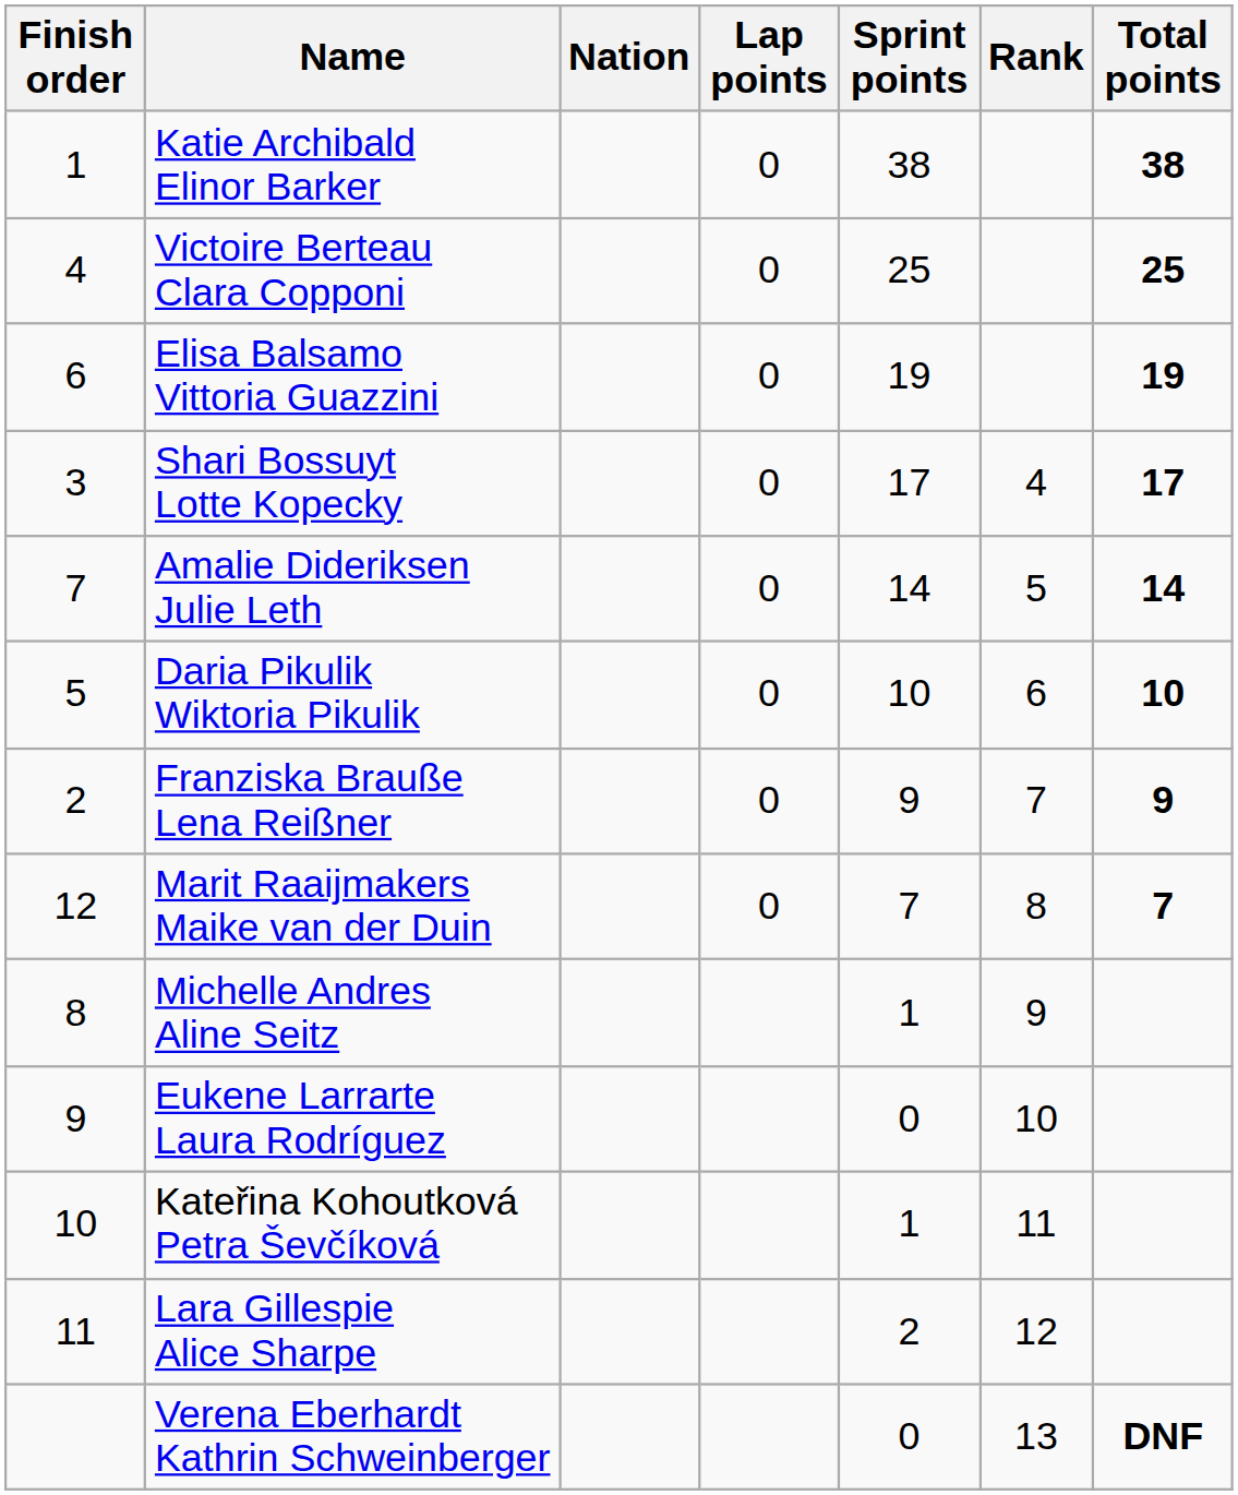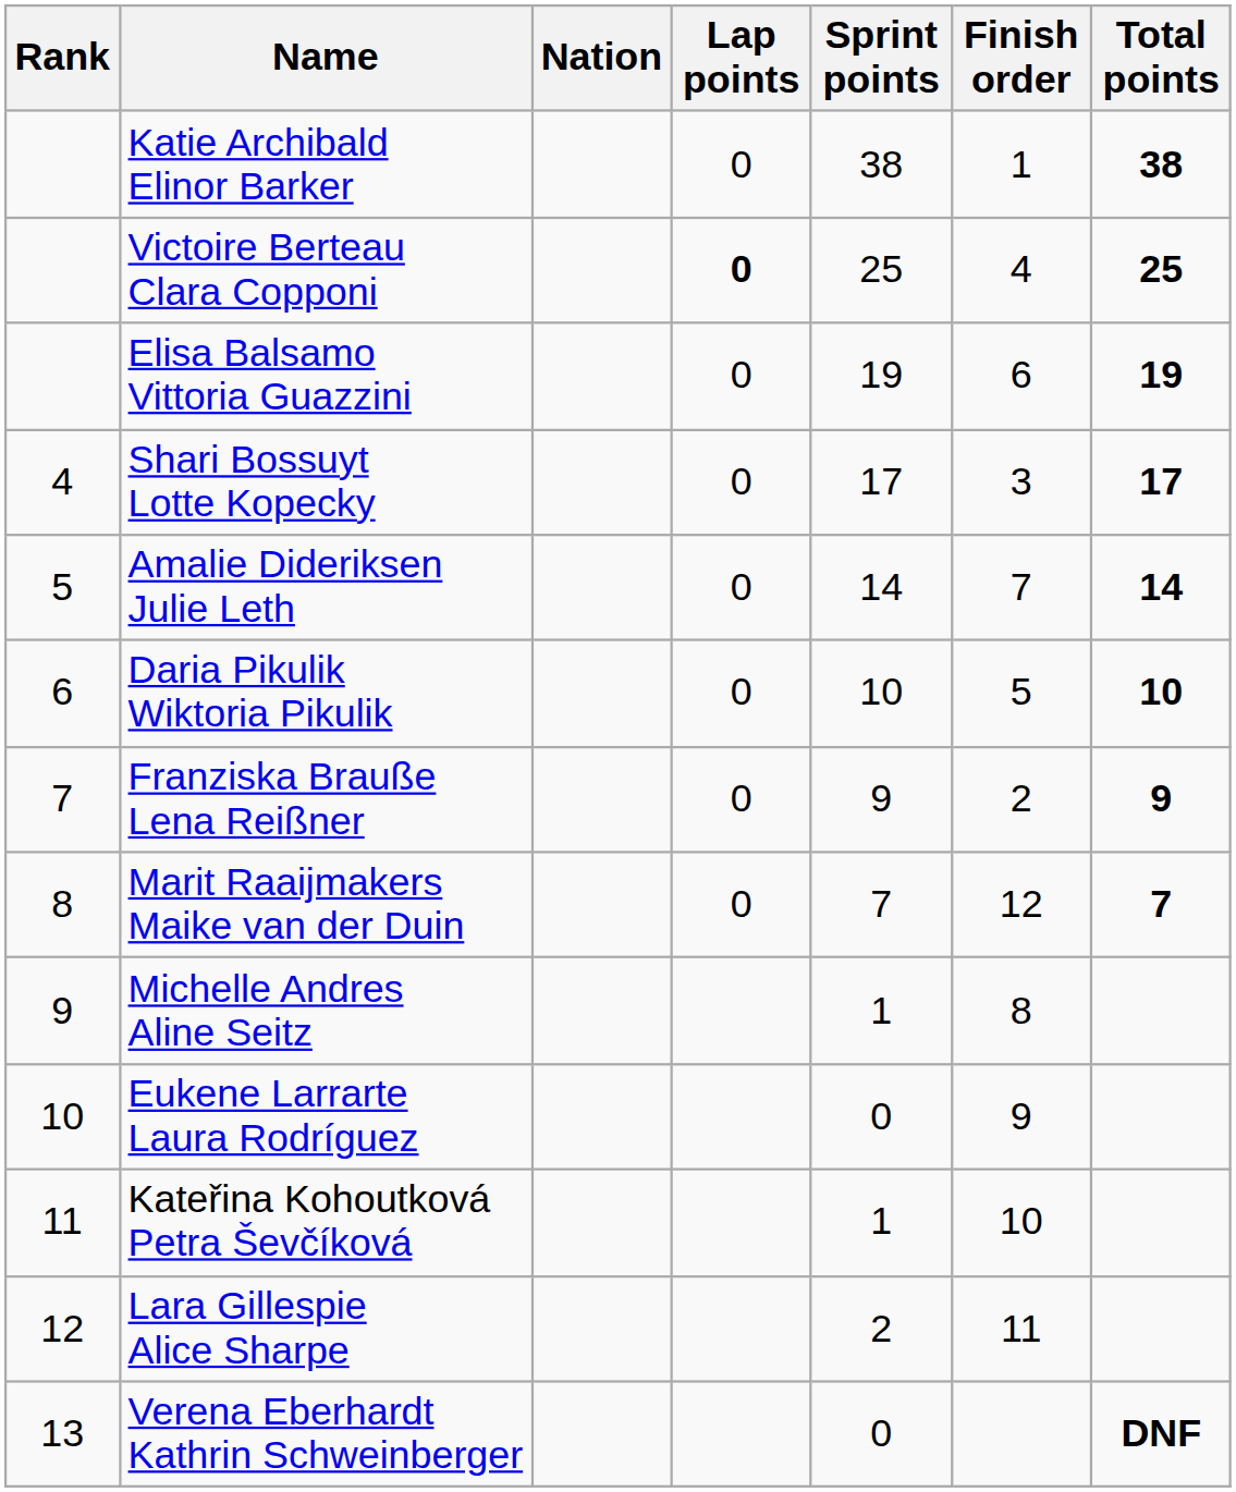 <table class="wikitable sortable" style="text-align:center">
 <tr>
-<th width=50>Finish order</th>
+<th>Rank</th>
 <th>Name</th>
 <th>Nation</th>
 <th width=50>Lap points</th>
 <th width=50>Sprint points</th>
-<th>Rank</th>
+<th width=50>Finish order</th>
 <th width=50>Total points</th>
 </tr>
 <tr>
-<td>1</td>
+<td></td>
 <td align=left><a href='#'>Katie Archibald</a><br><a href='#'>Elinor Barker</a></td>
 <td align=left></td>
 <td>0</td>
 <td>38</td>
-<td></td>
+<td>1</td>
 <td><strong>38</strong></td>
 </tr>
 <tr>
-<td>4</td>
+<td></td>
 <td align=left><a href='#'>Victoire Berteau</a><br><a href='#'>Clara Copponi</a></td>
 <td align=left></td>
-<td>0</td>
+<td><strong>0</strong></td>
 <td>25</td>
-<td></td>
+<td>4</td>
 <td><strong>25</strong></td>
 </tr>
 <tr>
-<td>6</td>
+<td></td>
 <td align=left><a href='#'>Elisa Balsamo</a><br><a href='#'>Vittoria Guazzini</a></td>
 <td align=left></td>
 <td>0</td>
 <td>19</td>
-<td></td>
+<td>6</td>
 <td><strong>19</strong></td>
 </tr>
 <tr>
-<td>3</td>
+<td>4</td>
 <td align=left><a href='#'>Shari Bossuyt</a><br><a href='#'>Lotte Kopecky</a></td>
 <td align=left></td>
 <td>0</td>
 <td>17</td>
-<td>4</td>
+<td>3</td>
 <td><strong>17</strong></td>
 </tr>
 <tr>
-<td>7</td>
+<td>5</td>
 <td align=left><a href='#'>Amalie Dideriksen</a><br><a href='#'>Julie Leth</a></td>
 <td align=left></td>
 <td>0</td>
 <td>14</td>
-<td>5</td>
+<td>7</td>
 <td><strong>14</strong></td>
 </tr>
 <tr>
-<td>5</td>
+<td>6</td>
 <td align=left><a href='#'>Daria Pikulik</a><br><a href='#'>Wiktoria Pikulik</a></td>
 <td align=left></td>
 <td>0</td>
 <td>10</td>
-<td>6</td>
+<td>5</td>
 <td><strong>10</strong></td>
 </tr>
 <tr>
-<td>2</td>
+<td>7</td>
 <td align=left><a href='#'>Franziska Brauße</a><br><a href='#'>Lena Reißner</a></td>
 <td align=left></td>
 <td>0</td>
 <td>9</td>
-<td>7</td>
+<td>2</td>
 <td><strong>9</strong></td>
 </tr>
 <tr>
-<td>12</td>
+<td>8</td>
 <td align=left><a href='#'>Marit Raaijmakers</a><br><a href='#'>Maike van der Duin</a></td>
 <td align=left></td>
 <td>0</td>
 <td>7</td>
-<td>8</td>
+<td>12</td>
 <td><strong>7</strong></td>
 </tr>
 <tr>
-<td>8</td>
+<td>9</td>
 <td align=left><a href='#'>Michelle Andres</a><br><a href='#'>Aline Seitz</a></td>
 <td align=left></td>
 <td></td>
 <td>1</td>
+<td>8</td>
+<td><strong></strong></td>
+</tr>
+<tr>
+<td>10</td>
+<td align=left><a href='#'>Eukene Larrarte</a><br><a href='#'>Laura Rodríguez</a></td>
+<td align=left></td>
+<td></td>
+<td>0</td>
 <td>9</td>
 <td><strong></strong></td>
 </tr>
 <tr>
-<td>9</td>
-<td align=left><a href='#'>Eukene Larrarte</a><br><a href='#'>Laura Rodríguez</a></td>
+<td>11</td>
+<td align=left>Kateřina Kohoutková<br><a href='#'>Petra Ševčíková</a></td>
 <td align=left></td>
 <td></td>
-<td>0</td>
+<td>1</td>
 <td>10</td>
 <td><strong></strong></td>
 </tr>
 <tr>
-<td>10</td>
-<td align=left>Kateřina Kohoutková<br><a href='#'>Petra Ševčíková</a></td>
+<td>12</td>
+<td align=left><a href='#'>Lara Gillespie</a><br><a href='#'>Alice Sharpe</a></td>
 <td align=left></td>
 <td></td>
-<td>1</td>
+<td>2</td>
 <td>11</td>
 <td><strong></strong></td>
 </tr>
 <tr>
-<td>11</td>
-<td align=left><a href='#'>Lara Gillespie</a><br><a href='#'>Alice Sharpe</a></td>
-<td align=left></td>
-<td></td>
-<td>2</td>
-<td>12</td>
-<td><strong></strong></td>
-</tr>
-<tr>
-<td></td>
+<td>13</td>
 <td align=left><a href='#'>Verena Eberhardt</a><br><a href='#'>Kathrin Schweinberger</a></td>
 <td align=left></td>
 <td></td>
 <td>0</td>
-<td>13</td>
+<td></td>
 <td><strong>DNF</strong></td>
 </tr>
 </table>
